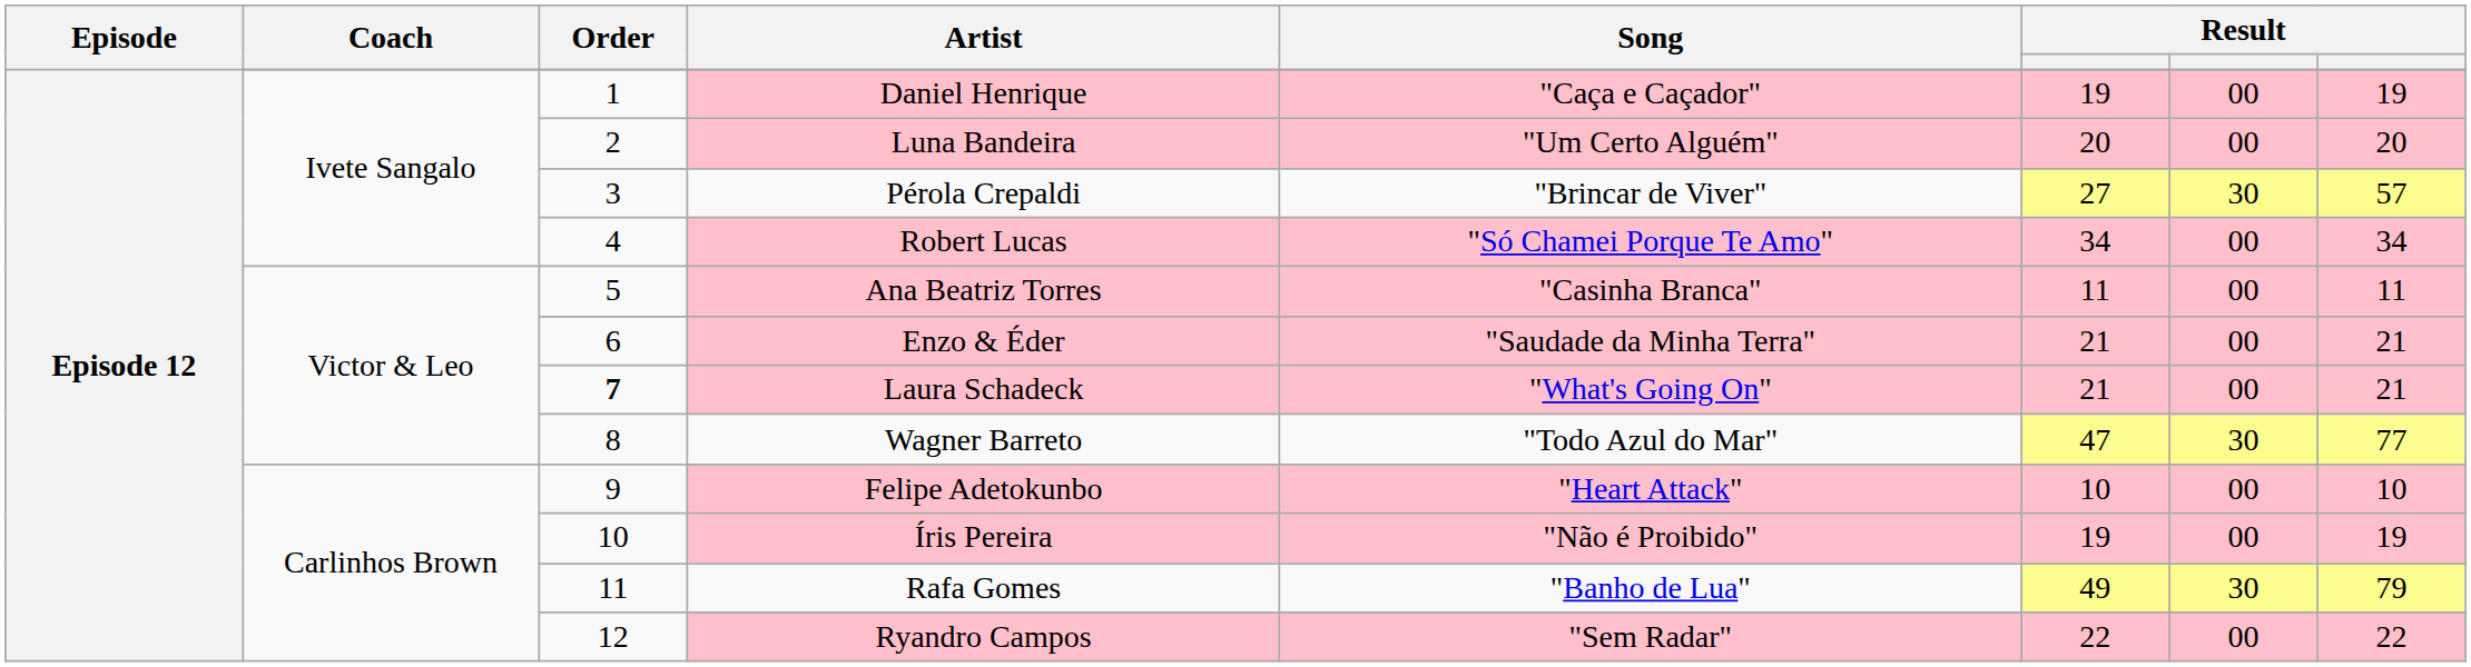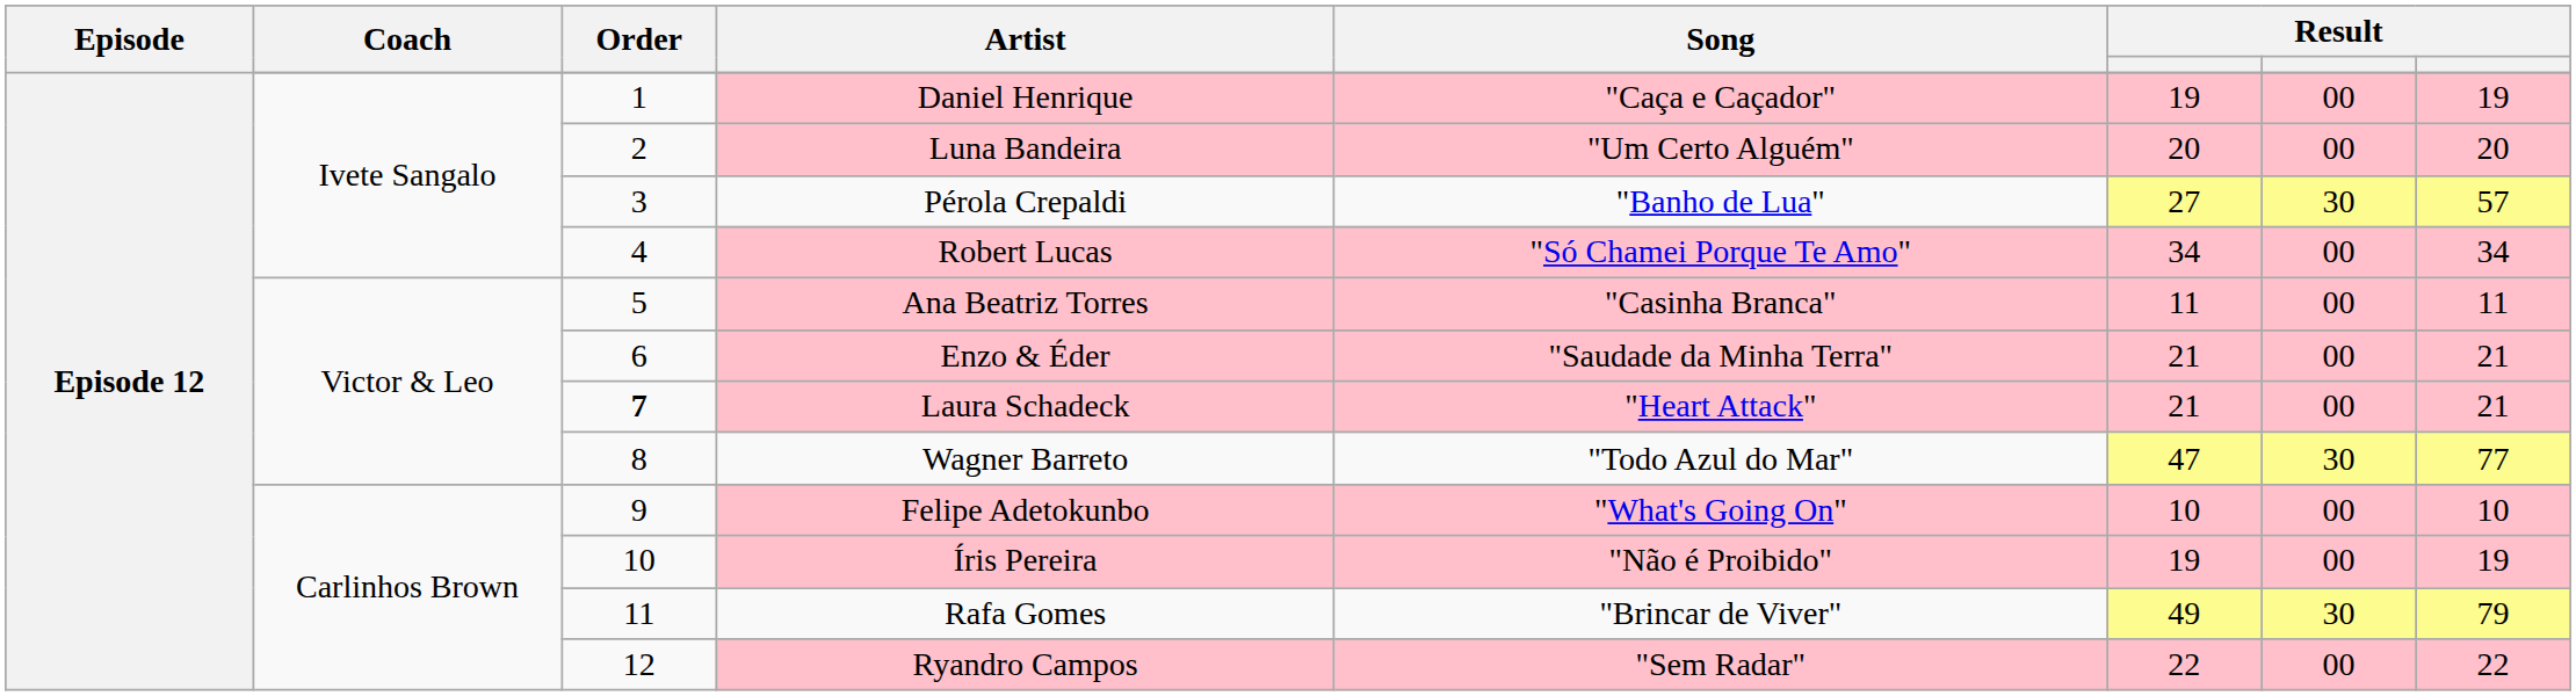 <table class="wikitable" style="text-align:center; width:100%;">
 <tr>
 <th scope="col" width="08%" rowspan=2>Episode</th>
 <th scope="col" width="10%" rowspan=2>Coach</th>
 <th scope="col" width="05%" rowspan=2>Order</th>
 <th scope="col" width="20%" rowspan=2>Artist</th>
 <th scope="col" width="25%" rowspan=2>Song</th>
 <th scope="col" width="15%" colspan=3>Result</th>
 </tr>
 <tr>
 <th scope="col" width="05%"></th>
 <th scope="col" width="05%"></th>
 <th scope="col" width="05%"></th>
 </tr>
 <tr>
 <th scope="col" rowspan=13>Episode 12<br><small></small></th>
 </tr>
 <tr>
 <td rowspan=4>Ivete Sangalo</td>
 <td>1</td>
 <td bgcolor=FFC0CB>Daniel Henrique</td>
 <td bgcolor=FFC0CB>"Caça e Caçador"</td>
 <td bgcolor=FFC0CB>19</td>
 <td bgcolor=FFC0CB>00</td>
 <td bgcolor=FFC0CB>19</td>
 </tr>
 <tr>
 <td>2</td>
 <td bgcolor=FFC0CB>Luna Bandeira</td>
 <td bgcolor=FFC0CB>"Um Certo Alguém"</td>
 <td bgcolor=FFC0CB>20</td>
 <td bgcolor=FFC0CB>00</td>
 <td bgcolor=FFC0CB>20</td>
 </tr>
 <tr>
 <td>3</td>
 <td>Pérola Crepaldi</td>
-<td>"Brincar de Viver"</td>
+<td>"<a href='#'>Banho de Lua</a>"</td>
 <td bgcolor=FDFC8F>27</td>
 <td bgcolor=FDFC8F>30</td>
 <td bgcolor=FDFC8F>57</td>
 </tr>
 <tr>
 <td>4</td>
 <td bgcolor=FFC0CB>Robert Lucas</td>
 <td bgcolor=FFC0CB>"<a href='#'>Só Chamei Porque Te Amo</a>"</td>
 <td bgcolor=FFC0CB>34</td>
 <td bgcolor=FFC0CB>00</td>
 <td bgcolor=FFC0CB>34</td>
 </tr>
 <tr>
 <td rowspan=4>Victor & Leo</td>
 <td>5</td>
 <td bgcolor=FFC0CB>Ana Beatriz Torres</td>
 <td bgcolor=FFC0CB>"Casinha Branca"</td>
 <td bgcolor=FFC0CB>11</td>
 <td bgcolor=FFC0CB>00</td>
 <td bgcolor=FFC0CB>11</td>
 </tr>
 <tr>
 <td>6</td>
 <td bgcolor=FFC0CB>Enzo & Éder</td>
 <td bgcolor=FFC0CB>"Saudade da Minha Terra"</td>
 <td bgcolor=FFC0CB>21</td>
 <td bgcolor=FFC0CB>00</td>
 <td bgcolor=FFC0CB>21</td>
 </tr>
 <tr>
 <td><strong>7</strong></td>
 <td bgcolor=FFC0CB>Laura Schadeck</td>
-<td bgcolor=FFC0CB>"<a href='#'>What's Going On</a>"</td>
+<td bgcolor=FFC0CB>"<a href='#'>Heart Attack</a>"</td>
 <td bgcolor=FFC0CB>21</td>
 <td bgcolor=FFC0CB>00</td>
 <td bgcolor=FFC0CB>21</td>
 </tr>
 <tr>
 <td>8</td>
 <td>Wagner Barreto</td>
 <td>"Todo Azul do Mar"</td>
 <td bgcolor=FDFC8F>47</td>
 <td bgcolor=FDFC8F>30</td>
 <td bgcolor=FDFC8F>77</td>
 </tr>
 <tr>
 <td rowspan=4>Carlinhos Brown</td>
 <td>9</td>
 <td bgcolor=FFC0CB>Felipe Adetokunbo</td>
-<td bgcolor=FFC0CB>"<a href='#'>Heart Attack</a>"</td>
+<td bgcolor=FFC0CB>"<a href='#'>What's Going On</a>"</td>
 <td bgcolor=FFC0CB>10</td>
 <td bgcolor=FFC0CB>00</td>
 <td bgcolor=FFC0CB>10</td>
 </tr>
 <tr>
 <td>10</td>
 <td bgcolor=FFC0CB>Íris Pereira</td>
 <td bgcolor=FFC0CB>"Não é Proibido"</td>
 <td bgcolor=FFC0CB>19</td>
 <td bgcolor=FFC0CB>00</td>
 <td bgcolor=FFC0CB>19</td>
 </tr>
 <tr>
 <td>11</td>
 <td>Rafa Gomes</td>
-<td>"<a href='#'>Banho de Lua</a>"</td>
+<td>"Brincar de Viver"</td>
 <td bgcolor=FDFC8F>49</td>
 <td bgcolor=FDFC8F>30</td>
 <td bgcolor=FDFC8F>79</td>
 </tr>
 <tr>
 <td>12</td>
 <td bgcolor=FFC0CB>Ryandro Campos</td>
 <td bgcolor=FFC0CB>"Sem Radar"</td>
 <td bgcolor=FFC0CB>22</td>
 <td bgcolor=FFC0CB>00</td>
 <td bgcolor=FFC0CB>22</td>
 </tr>
 </table>
